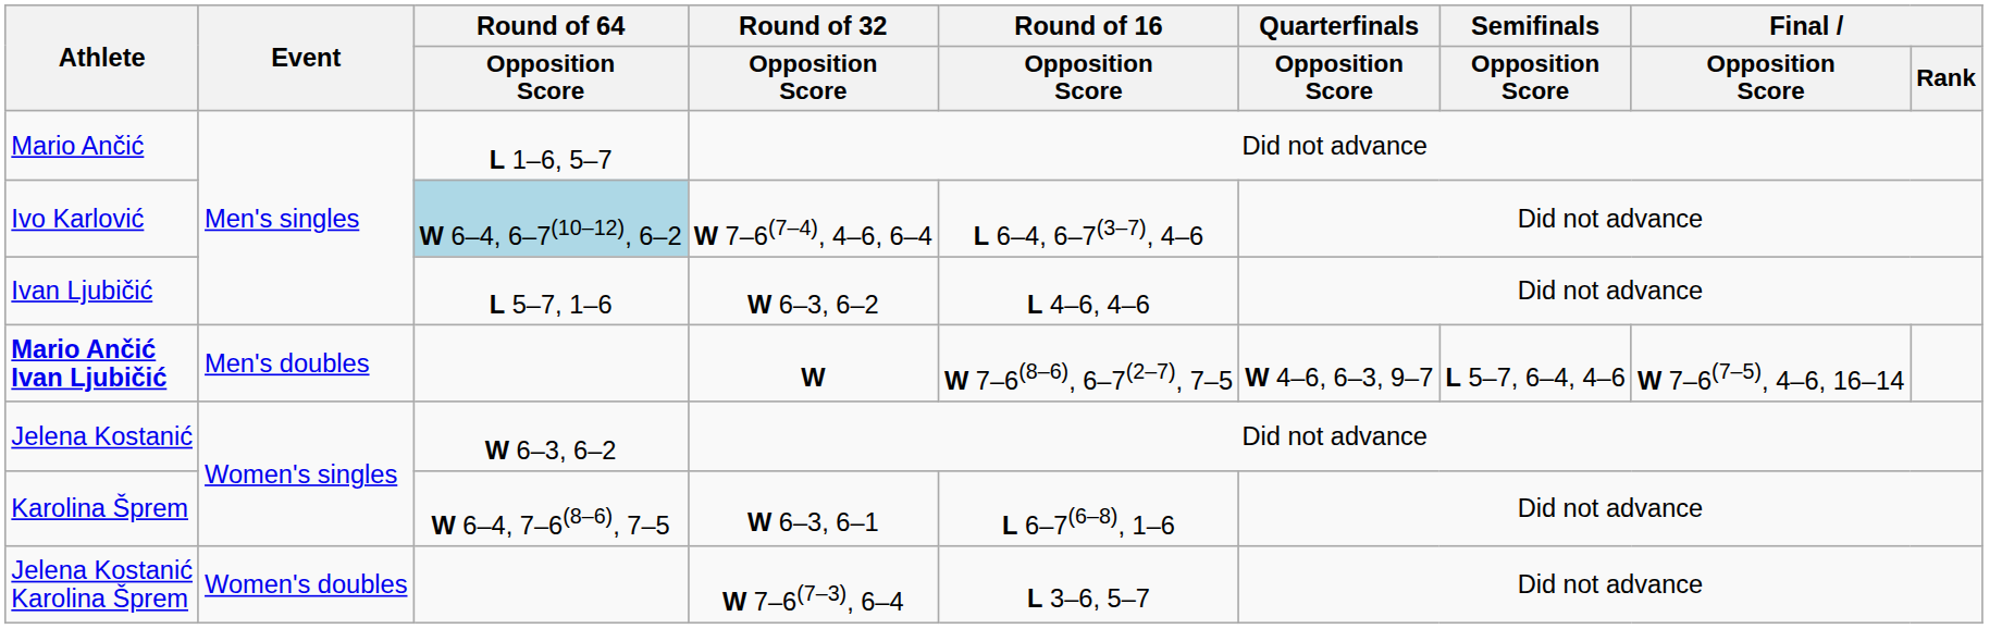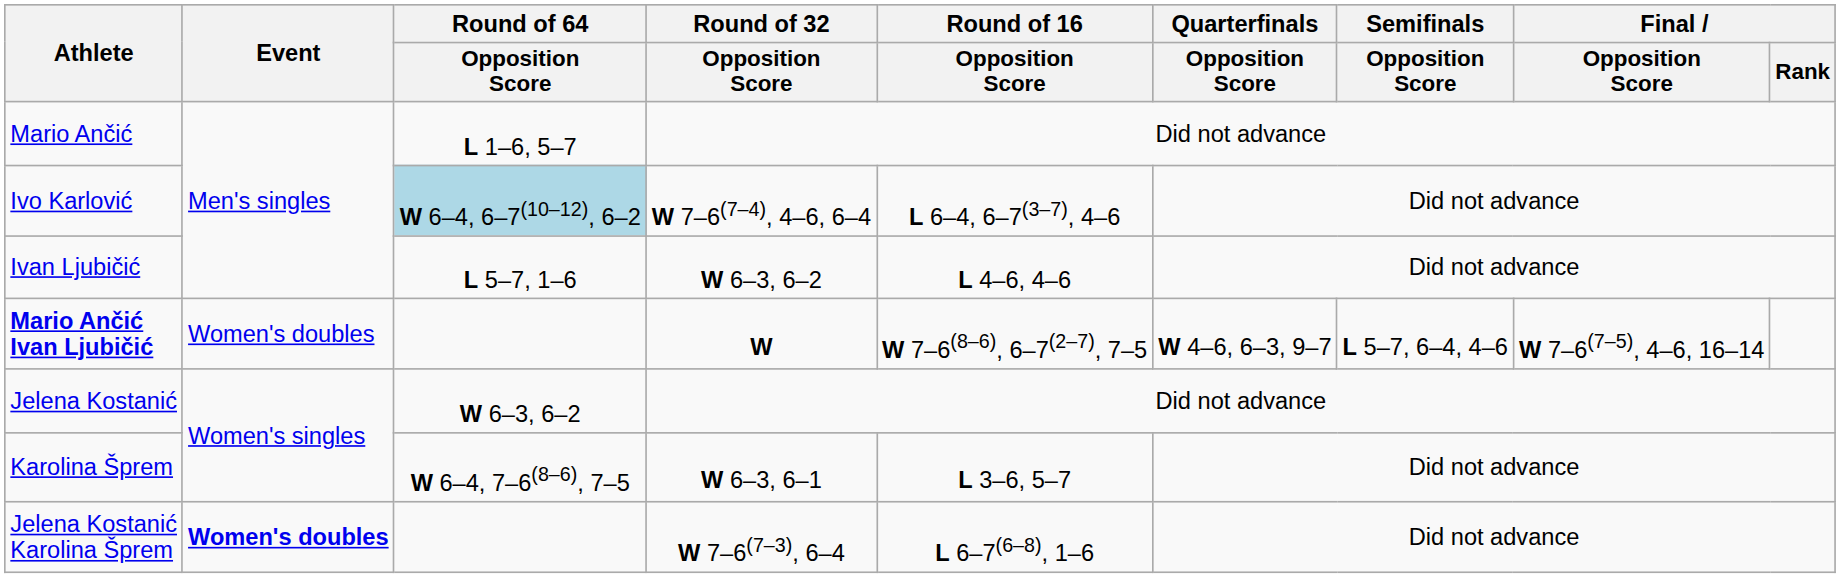 <table class=wikitable style="font-size:90%">
 <tr>
 <th rowspan="2">Athlete</th>
 <th rowspan="2">Event</th>
 <th>Round of 64</th>
 <th>Round of 32</th>
 <th>Round of 16</th>
 <th>Quarterfinals</th>
 <th>Semifinals</th>
 <th colspan=2>Final / </th>
 </tr>
 <tr style="font-size:95%">
 <th>Opposition<br>Score</th>
 <th>Opposition<br>Score</th>
 <th>Opposition<br>Score</th>
 <th>Opposition<br>Score</th>
 <th>Opposition<br>Score</th>
 <th>Opposition<br>Score</th>
 <th>Rank</th>
 </tr>
 <tr align=center>
 <td align=left><a href='#'>Mario Ančić</a></td>
 <td align=left rowspan=3><a href='#'>Men's singles</a></td>
 <td><br><strong>L</strong> 1–6, 5–7</td>
 <td colspan=6>Did not advance</td>
 </tr>
 <tr align=center>
 <td align=left><a href='#'>Ivo Karlović</a></td>
 <td style="background: lightblue;"><br><strong>W</strong> 6–4, 6–7<sup>(10–12)</sup>, 6–2</td>
 <td><br><strong>W</strong> 7–6<sup>(7–4)</sup>, 4–6, 6–4</td>
 <td><br><strong>L</strong> 6–4, 6–7<sup>(3–7)</sup>, 4–6</td>
 <td colspan=4>Did not advance</td>
 </tr>
 <tr align=center>
 <td align=left><a href='#'>Ivan Ljubičić</a></td>
 <td><br><strong>L</strong> 5–7, 1–6</td>
 <td><br><strong>W</strong> 6–3, 6–2</td>
 <td><br><strong>L</strong> 4–6, 4–6</td>
 <td colspan=4>Did not advance</td>
 </tr>
 <tr align=center>
 <td align=left><strong><a href='#'>Mario Ančić</a><br><a href='#'>Ivan Ljubičić</a></strong></td>
-<td align=left><a href='#'>Men's doubles</a></td>
+<td align=left><a href='#'>Women's doubles</a></td>
 <td></td>
 <td><br><strong>W</strong> </td>
 <td><br><strong>W</strong> 7–6<sup>(8–6)</sup>, 6–7<sup>(2–7)</sup>, 7–5</td>
 <td><br><strong>W</strong> 4–6, 6–3, 9–7</td>
 <td><br><strong>L</strong> 5–7, 6–4, 4–6</td>
 <td><br><strong>W</strong> 7–6<sup>(7–5)</sup>, 4–6, 16–14</td>
 <td></td>
 </tr>
 <tr align=center>
 <td align=left><a href='#'>Jelena Kostanić</a></td>
 <td align=left rowspan=2><a href='#'>Women's singles</a></td>
 <td><br><strong>W</strong> 6–3, 6–2</td>
 <td colspan=6>Did not advance</td>
 </tr>
 <tr align=center>
 <td align=left><a href='#'>Karolina Šprem</a></td>
 <td><br><strong>W</strong> 6–4, 7–6<sup>(8–6)</sup>, 7–5</td>
 <td><br><strong>W</strong> 6–3, 6–1</td>
-<td><br><strong>L</strong> 6–7<sup>(6–8)</sup>, 1–6</td>
+<td><br><strong>L</strong> 3–6, 5–7</td>
 <td colspan=4>Did not advance</td>
 </tr>
 <tr align=center>
 <td align=left><a href='#'>Jelena Kostanić</a><br><a href='#'>Karolina Šprem</a></td>
-<td align=left><a href='#'>Women's doubles</a></td>
+<td align=left><strong><a href='#'>Women's doubles</a></strong></td>
 <td></td>
 <td><br><strong>W</strong> 7–6<sup>(7–3)</sup>, 6–4</td>
-<td><br><strong>L</strong> 3–6, 5–7</td>
+<td><br><strong>L</strong> 6–7<sup>(6–8)</sup>, 1–6</td>
 <td colspan=4>Did not advance</td>
 </tr>
 </table>
